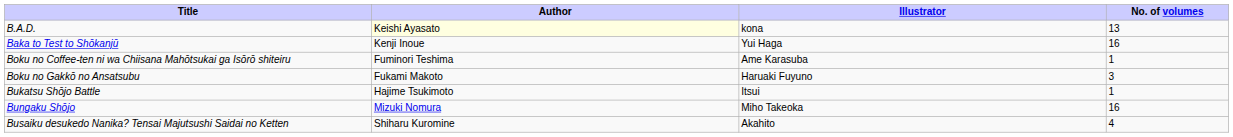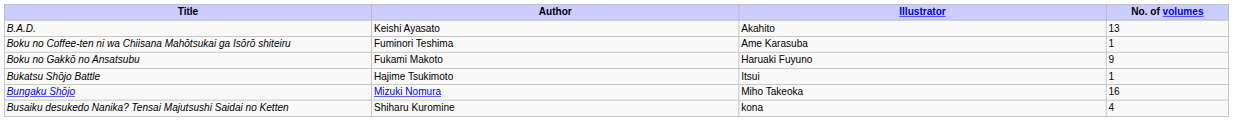 <table class="wikitable" style="width: 98%;">
 <tr>
 <th width=30% style="background:#ccf;">Title</th>
 <th width=30% style="background:#ccf;">Author</th>
 <th width=30% style="background:#ccf;"><a href='#'>Illustrator</a></th>
 <th width=10% style="background:#ccf;">No. of <a href='#'>volumes</a></th>
 </tr>
 <tr>
 <td><em>B.A.D.</em></td>
-<td style="background: lightyellow;">Keishi Ayasato</td>
-<td>kona</td>
+<td>Keishi Ayasato</td>
+<td>Akahito</td>
 <td>13</td>
-</tr>
-<tr>
-<td><em><a href='#'>Baka to Test to Shōkanjū</a></em></td>
-<td>Kenji Inoue</td>
-<td>Yui Haga</td>
-<td>16</td>
 </tr>
 <tr>
 <td><em>Boku no Coffee-ten ni wa Chiisana Mahōtsukai ga Isōrō shiteiru</em></td>
 <td>Fuminori Teshima</td>
 <td>Ame Karasuba</td>
 <td>1</td>
 </tr>
 <tr>
 <td><em>Boku no Gakkō no Ansatsubu</em></td>
 <td>Fukami Makoto</td>
 <td>Haruaki Fuyuno</td>
-<td>3</td>
+<td>9</td>
 </tr>
 <tr>
 <td><em>Bukatsu Shōjo Battle</em></td>
 <td>Hajime Tsukimoto</td>
 <td>Itsui</td>
 <td>1</td>
 </tr>
 <tr>
 <td><em><a href='#'>Bungaku Shōjo</a></em></td>
 <td><a href='#'>Mizuki Nomura</a></td>
 <td>Miho Takeoka</td>
 <td>16</td>
 </tr>
 <tr>
 <td><em>Busaiku desukedo Nanika? Tensai Majutsushi Saidai no Ketten</em></td>
 <td>Shiharu Kuromine</td>
-<td>Akahito</td>
+<td>kona</td>
 <td>4</td>
 </tr>
 </table>
